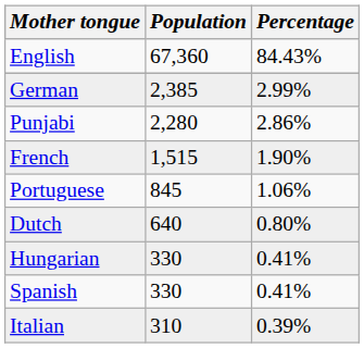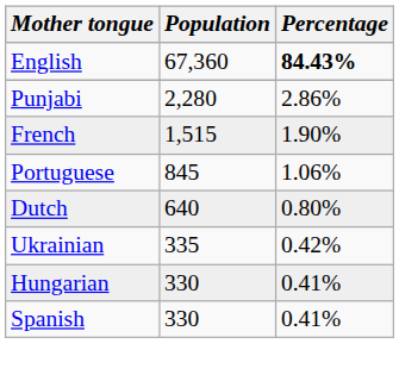 <table class="wikitable" style="float:left;">
 <tr style="background:darkGrey;">
 <th><em>Mother tongue</em></th>
 <th><em>Population</em></th>
 <th><em>Percentage</em></th>
 </tr>
 <tr>
 <td><a href='#'>English</a></td>
 <td>67,360</td>
-<td>84.43%</td>
+<td><strong>84.43%</strong></td>
 </tr>
 <tr>
-</tr>
-<tr style="background:#efefef; color:black">
-<td><a href='#'>German</a></td>
-<td>2,385</td>
-<td>2.99%</td>
 </tr>
 <tr>
 <td><a href='#'>Punjabi</a></td>
 <td>2,280</td>
 <td>2.86%</td>
 </tr>
 <tr style="background:#efefef; color:black">
 <td><a href='#'>French</a></td>
 <td>1,515</td>
 <td>1.90%</td>
 </tr>
 <tr>
 <td><a href='#'>Portuguese</a></td>
 <td>845</td>
 <td>1.06%</td>
 </tr>
 <tr style="background:#efefef; color:black">
 <td><a href='#'>Dutch</a></td>
 <td>640</td>
 <td>0.80%</td>
 </tr>
+<tr>
+<td><a href='#'>Ukrainian</a></td>
+<td>335</td>
+<td>0.42%</td>
+</tr>
 <tr style="background:#efefef; color:black">
 <td><a href='#'>Hungarian</a></td>
 <td>330</td>
 <td>0.41%</td>
 </tr>
 <tr>
 <td><a href='#'>Spanish</a></td>
 <td>330</td>
 <td>0.41%</td>
 </tr>
-<tr style="background:#efefef; color:black">
-<td><a href='#'>Italian</a></td>
-<td>310</td>
-<td>0.39%</td>
-</tr>
 </table>
